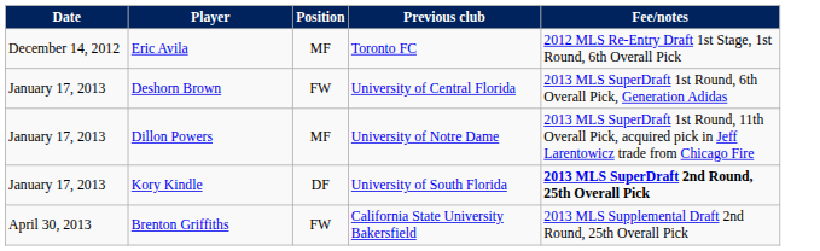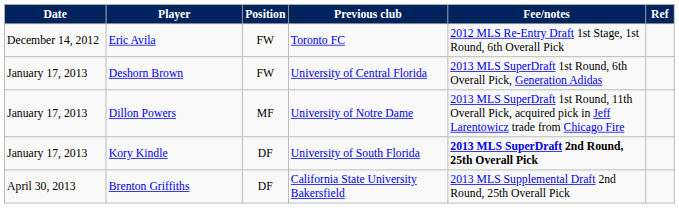 <table class="wikitable" style="text-align:left; font-size:95%;">
 <tr>
 <th style="background:#00235d; color:#fff; width:125px;">Date</th>
 <th style="background:#00235d; color:#fff; width:170px;">Player</th>
 <th style="background:#00235d; color:#fff; width:50px;">Position</th>
 <th style="background:#00235d; color:#fff; width:200px;">Previous club</th>
 <th style="background:#00235d; color:#fff; width:250px;">Fee/notes</th>
+<th style="background:#00235d; color:#fff; width:30px;">Ref</th>
 </tr>
 <tr>
 <td>December 14, 2012</td>
 <td> <a href='#'>Eric Avila</a></td>
-<td style="text-align:center;">MF</td>
+<td style="text-align:center;">FW</td>
 <td> <a href='#'>Toronto FC</a></td>
 <td><a href='#'>2012 MLS Re-Entry Draft</a> 1st Stage, 1st Round, 6th Overall Pick</td>
+<td style="text-align:center;"></td>
 </tr>
 <tr>
 <td>January 17, 2013</td>
 <td> <a href='#'>Deshorn Brown</a></td>
 <td style="text-align:center;">FW</td>
 <td> <a href='#'>University of Central Florida</a></td>
 <td><a href='#'>2013 MLS SuperDraft</a> 1st Round, 6th Overall Pick, <a href='#'>Generation Adidas</a></td>
+<td style="text-align:center;"></td>
 </tr>
 <tr>
 <td>January 17, 2013</td>
 <td> <a href='#'>Dillon Powers</a></td>
 <td style="text-align:center;">MF</td>
 <td> <a href='#'>University of Notre Dame</a></td>
 <td><a href='#'>2013 MLS SuperDraft</a> 1st Round, 11th Overall Pick, acquired pick in <a href='#'>Jeff Larentowicz</a> trade from <a href='#'>Chicago Fire</a></td>
+<td style="text-align:center;"></td>
 </tr>
 <tr>
 <td>January 17, 2013</td>
 <td> <a href='#'>Kory Kindle</a></td>
 <td style="text-align:center;">DF</td>
 <td> <a href='#'>University of South Florida</a></td>
 <td><strong><a href='#'>2013 MLS SuperDraft</a> 2nd Round, 25th Overall Pick</strong></td>
+<td style="text-align:center;"></td>
 </tr>
 <tr>
 <td>April 30, 2013</td>
 <td> <a href='#'>Brenton Griffiths</a></td>
-<td style="text-align:center;">FW</td>
+<td style="text-align:center;">DF</td>
 <td> <a href='#'>California State University Bakersfield</a></td>
 <td><a href='#'>2013 MLS Supplemental Draft</a> 2nd Round, 25th Overall Pick</td>
+<td style="text-align:center;"></td>
 </tr>
 </table>
